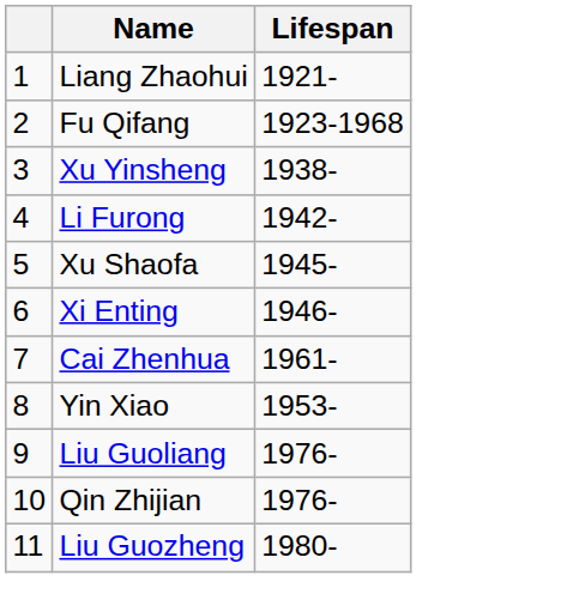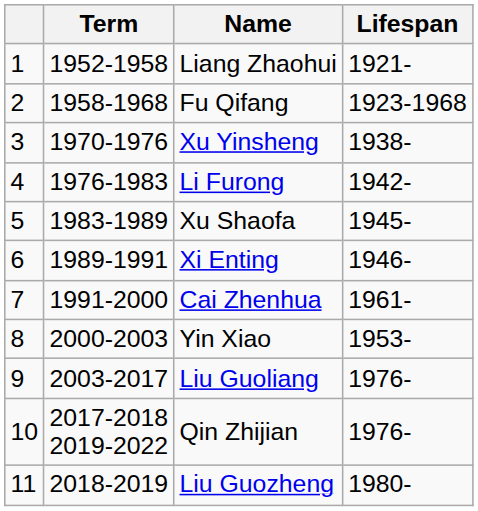 <table class="wikitable" style="text-align: left">
 <tr>
 <th></th>
+<th>Term</th>
 <th>Name</th>
 <th>Lifespan</th>
 </tr>
 <tr>
 <td>1</td>
+<td>1952-1958</td>
 <td> Liang Zhaohui</td>
 <td>1921-</td>
 </tr>
 <tr>
 <td>2</td>
+<td>1958-1968</td>
 <td> Fu Qifang</td>
 <td>1923-1968</td>
 </tr>
 <tr>
 <td>3</td>
+<td>1970-1976</td>
 <td> <a href='#'>Xu Yinsheng</a></td>
 <td>1938-</td>
 </tr>
 <tr>
 <td>4</td>
+<td>1976-1983</td>
 <td> <a href='#'>Li Furong</a></td>
 <td>1942-</td>
 </tr>
 <tr>
 <td>5</td>
+<td>1983-1989</td>
 <td> Xu Shaofa</td>
 <td>1945-</td>
 </tr>
 <tr>
 <td>6</td>
+<td>1989-1991</td>
 <td> <a href='#'>Xi Enting</a></td>
 <td>1946-</td>
 </tr>
 <tr>
 <td>7</td>
+<td>1991-2000</td>
 <td> <a href='#'>Cai Zhenhua</a></td>
 <td>1961-</td>
 </tr>
 <tr>
 <td>8</td>
+<td>2000-2003</td>
 <td> Yin Xiao</td>
 <td>1953-</td>
 </tr>
 <tr>
 <td>9</td>
+<td>2003-2017</td>
 <td> <a href='#'>Liu Guoliang</a></td>
 <td>1976-</td>
 </tr>
 <tr>
 <td>10</td>
+<td>2017-2018 <br> 2019-2022</td>
 <td> Qin Zhijian</td>
 <td>1976-</td>
 </tr>
 <tr>
 <td>11</td>
+<td>2018-2019</td>
 <td> <a href='#'>Liu Guozheng</a></td>
 <td>1980-</td>
 </tr>
 </table>
